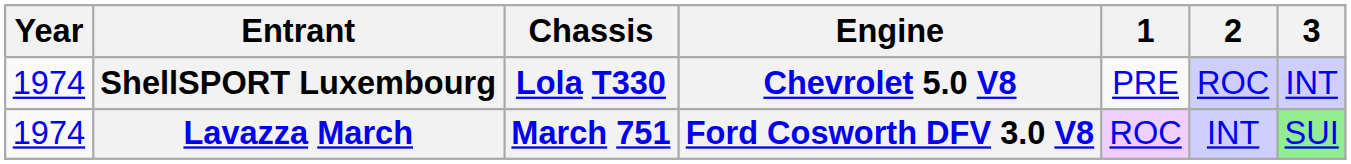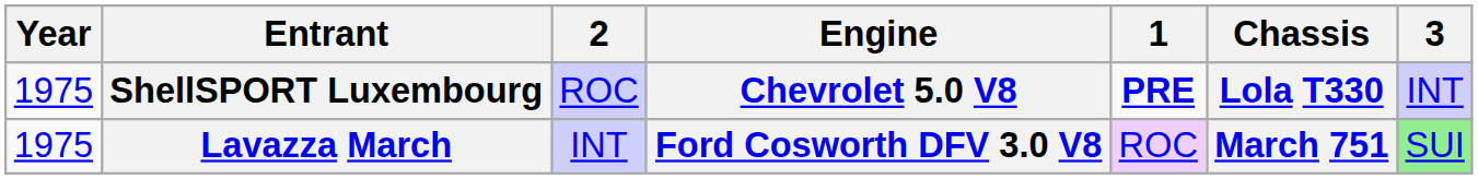 <table class="wikitable" style="text-align:center; font-size:90%">
 <tr>
 <th>Year</th>
 <th>Entrant</th>
-<th>Chassis</th>
+<th>2</th>
 <th>Engine</th>
 <th>1</th>
-<th>2</th>
+<th>Chassis</th>
 <th>3</th>
 </tr>
 <tr>
-<td><a href='#'>1974</a></td>
+<td><a href='#'>1975</a></td>
 <th>ShellSPORT Luxembourg</th>
+<td style="background:#CFCFFF;"><a href='#'>ROC</a><br></td>
+<th><a href='#'>Chevrolet</a> 5.0 <a href='#'>V8</a></th>
+<td><strong><a href='#'>PRE</a></strong></td>
 <th><a href='#'>Lola</a> <a href='#'>T330</a></th>
-<th><a href='#'>Chevrolet</a> 5.0 <a href='#'>V8</a></th>
-<td><a href='#'>PRE</a></td>
-<td style="background:#CFCFFF;"><a href='#'>ROC</a><br></td>
 <td style="background:#CFCFFF;"><a href='#'>INT</a><br></td>
 </tr>
 <tr>
-<td><a href='#'>1974</a></td>
+<td><a href='#'>1975</a></td>
 <th><a href='#'>Lavazza</a> <a href='#'>March</a></th>
-<th><a href='#'>March</a> <a href='#'>751</a></th>
+<td style="background:#CFCFFF;"><a href='#'>INT</a><br></td>
 <th><a href='#'>Ford Cosworth DFV</a> 3.0 <a href='#'>V8</a></th>
 <td style="background:#EFCFFF;"><a href='#'>ROC</a><br></td>
-<td style="background:#CFCFFF;"><a href='#'>INT</a><br></td>
+<th><a href='#'>March</a> <a href='#'>751</a></th>
 <td style="background: lightgreen;"><a href='#'>SUI</a></td>
 </tr>
 </table>
